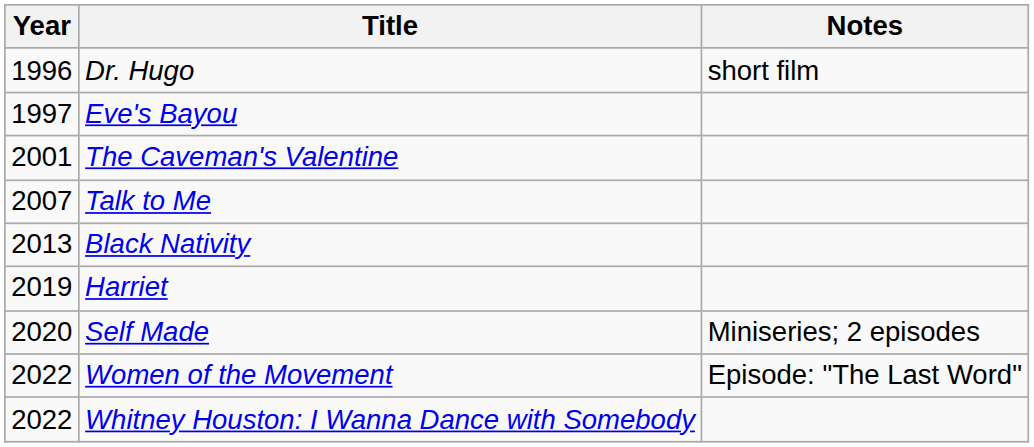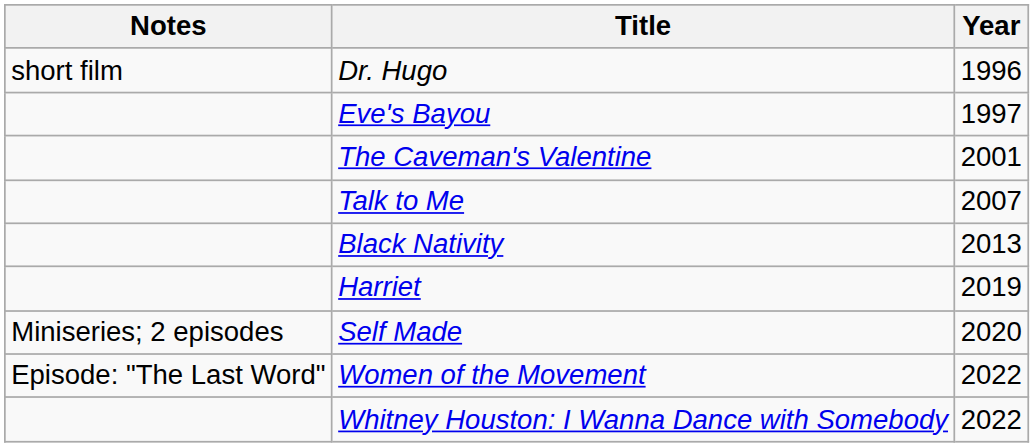 <table class="wikitable sortable">
 <tr>
+<th>Notes</th>
+<th>Title</th>
 <th>Year</th>
-<th>Title</th>
-<th>Notes</th>
 </tr>
 <tr>
+<td>short film</td>
+<td><em>Dr. Hugo</em></td>
 <td>1996</td>
-<td><em>Dr. Hugo</em></td>
-<td>short film</td>
 </tr>
 <tr>
+<td></td>
+<td><em><a href='#'>Eve's Bayou</a></em></td>
 <td>1997</td>
-<td><em><a href='#'>Eve's Bayou</a></em></td>
-<td></td>
 </tr>
 <tr>
+<td></td>
+<td><em><a href='#'>The Caveman's Valentine</a></em></td>
 <td>2001</td>
-<td><em><a href='#'>The Caveman's Valentine</a></em></td>
-<td></td>
 </tr>
 <tr>
+<td></td>
+<td><em><a href='#'>Talk to Me</a></em></td>
 <td>2007</td>
-<td><em><a href='#'>Talk to Me</a></em></td>
-<td></td>
 </tr>
 <tr>
+<td></td>
+<td><em><a href='#'>Black Nativity</a></em></td>
 <td>2013</td>
-<td><em><a href='#'>Black Nativity</a></em></td>
-<td></td>
 </tr>
 <tr>
+<td></td>
+<td><em><a href='#'>Harriet</a></em></td>
 <td>2019</td>
-<td><em><a href='#'>Harriet</a></em></td>
-<td></td>
 </tr>
 <tr>
+<td>Miniseries; 2 episodes</td>
+<td><em><a href='#'>Self Made</a></em></td>
 <td>2020</td>
-<td><em><a href='#'>Self Made</a></em></td>
-<td>Miniseries; 2 episodes</td>
 </tr>
 <tr>
+<td>Episode: "The Last Word"</td>
+<td><em><a href='#'>Women of the Movement</a></em></td>
 <td>2022</td>
-<td><em><a href='#'>Women of the Movement</a></em></td>
-<td>Episode: "The Last Word"</td>
 </tr>
 <tr>
+<td></td>
+<td><em><a href='#'>Whitney Houston: I Wanna Dance with Somebody</a></em></td>
 <td>2022</td>
-<td><em><a href='#'>Whitney Houston: I Wanna Dance with Somebody</a></em></td>
-<td></td>
 </tr>
 </table>
